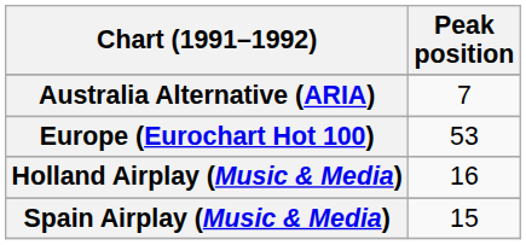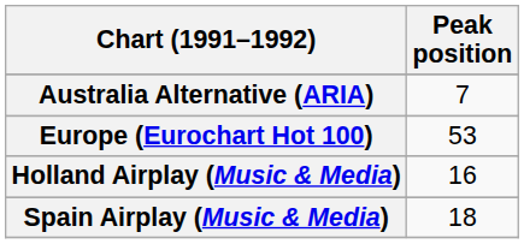 <table class="wikitable sortable plainrowheaders" style="text-align:center">
 <tr>
 <th scope="col">Chart (1991–1992)</th>
 <th scope="col">Peak<br>position</th>
 </tr>
 <tr>
 </tr>
 <tr>
 <th scope="row">Australia Alternative (<a href='#'>ARIA</a>)</th>
 <td>7</td>
 </tr>
 <tr>
 </tr>
 <tr>
 <th scope="row">Europe (<a href='#'>Eurochart Hot 100</a>)</th>
 <td>53</td>
 </tr>
 <tr>
 </tr>
 <tr>
 <th scope="row">Holland Airplay (<em><a href='#'>Music & Media</a></em>)</th>
 <td>16</td>
 </tr>
 <tr>
 </tr>
 <tr>
 </tr>
 <tr>
 </tr>
 <tr>
 </tr>
 <tr>
 <th scope="row">Spain Airplay (<em><a href='#'>Music & Media</a></em>)</th>
-<td>15</td>
+<td>18</td>
 </tr>
 <tr>
 </tr>
 <tr>
 </tr>
 <tr>
 </tr>
 </table>
